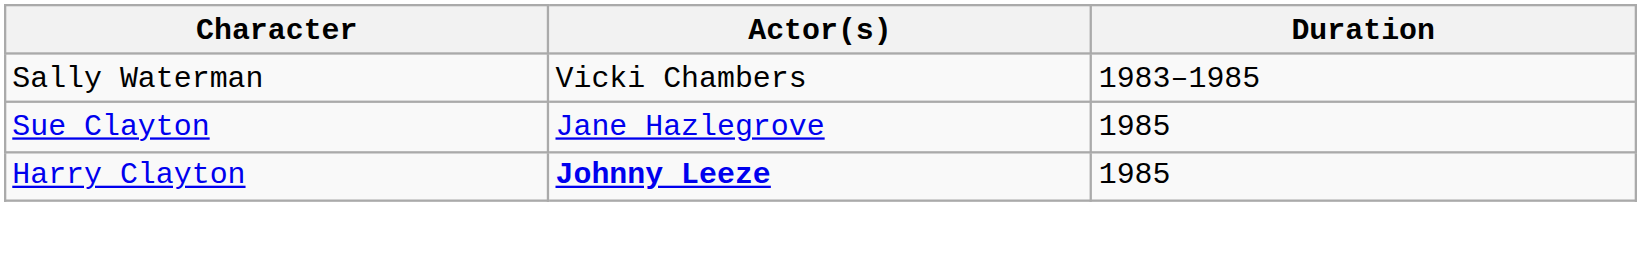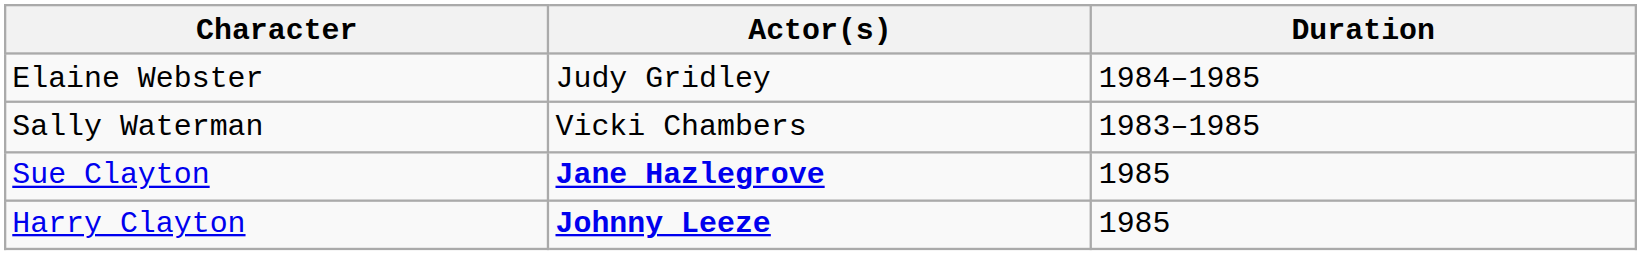 <table class="wikitable">
 <tr>
 <th scope="col" style="width:230px;">Character</th>
 <th scope="col" style="width:230px;">Actor(s)</th>
 <th scope="col" style="width:230px;">Duration</th>
+</tr>
+<tr>
+<td>Elaine Webster</td>
+<td>Judy Gridley</td>
+<td>1984–1985</td>
 </tr>
 <tr>
 <td>Sally Waterman</td>
 <td>Vicki Chambers</td>
 <td>1983–1985</td>
 </tr>
 <tr>
 <td><a href='#'>Sue Clayton</a></td>
-<td><a href='#'>Jane Hazlegrove</a></td>
+<td><strong><a href='#'>Jane Hazlegrove</a></strong></td>
 <td>1985</td>
 </tr>
 <tr>
 <td><a href='#'>Harry Clayton</a></td>
 <td><strong><a href='#'>Johnny Leeze</a></strong></td>
 <td>1985</td>
 </tr>
 </table>
